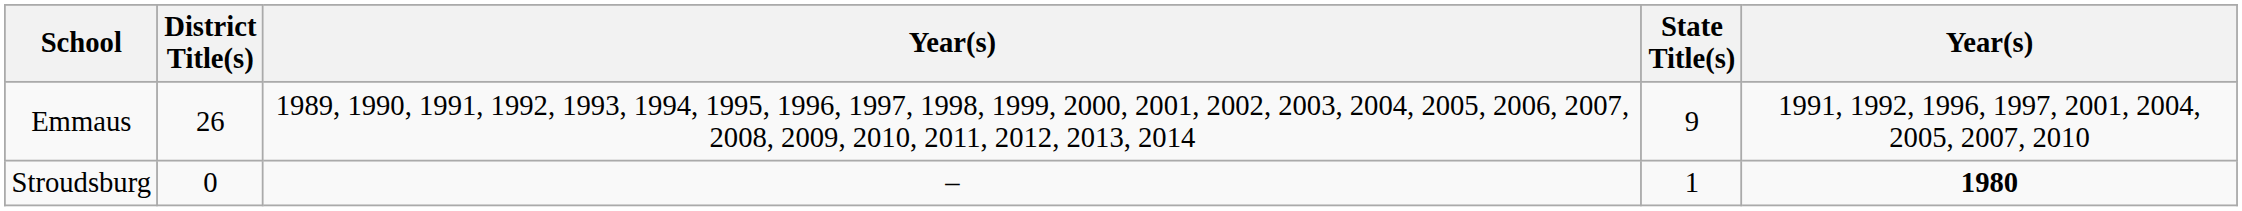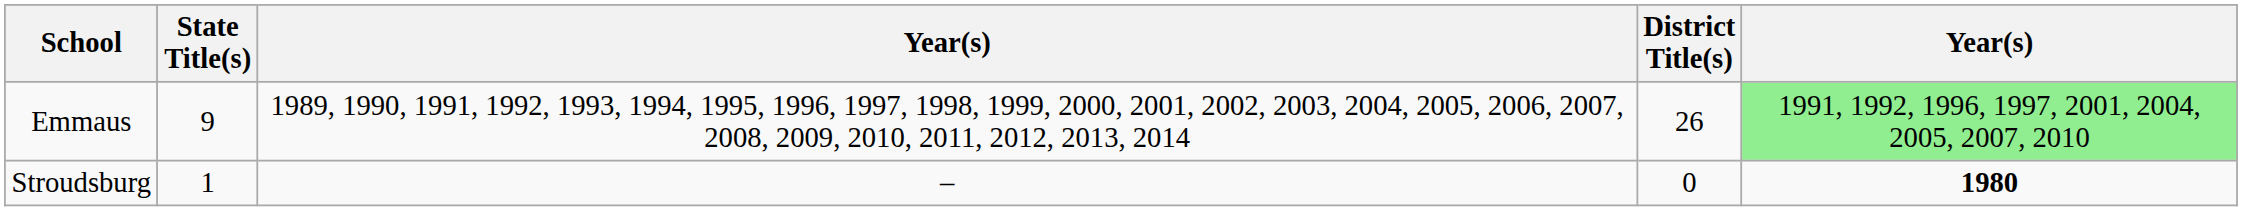 <table class="wikitable" style="text-align:center">
 <tr>
 <th>School</th>
+<th>State<br>Title(s)</th>
+<th>Year(s)</th>
 <th>District<br>Title(s)</th>
-<th>Year(s)</th>
-<th>State<br>Title(s)</th>
 <th>Year(s)</th>
 </tr>
 <tr>
 <td>Emmaus</td>
+<td>9</td>
+<td>1989, 1990, 1991, 1992, 1993, 1994, 1995, 1996, 1997, 1998, 1999, 2000, 2001, 2002, 2003, 2004, 2005, 2006, 2007, 2008, 2009, 2010, 2011, 2012, 2013, 2014</td>
 <td>26</td>
-<td>1989, 1990, 1991, 1992, 1993, 1994, 1995, 1996, 1997, 1998, 1999, 2000, 2001, 2002, 2003, 2004, 2005, 2006, 2007, 2008, 2009, 2010, 2011, 2012, 2013, 2014</td>
-<td>9</td>
-<td>1991, 1992, 1996, 1997, 2001, 2004, 2005, 2007, 2010</td>
+<td style="background: lightgreen;">1991, 1992, 1996, 1997, 2001, 2004, 2005, 2007, 2010</td>
 </tr>
 <tr>
 <td>Stroudsburg</td>
+<td>1</td>
+<td>–</td>
 <td>0</td>
-<td>–</td>
-<td>1</td>
 <td><strong>1980</strong></td>
 </tr>
 </table>
